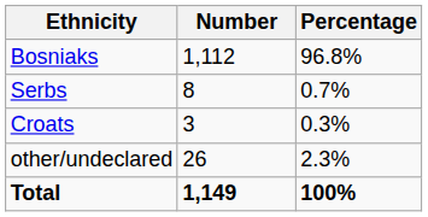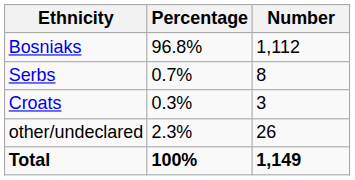 <table class="wikitable">
 <tr>
 <th width="100px">Ethnicity</th>
+<th width="80px">Percentage</th>
 <th width="80px">Number</th>
-<th width="80px">Percentage</th>
 </tr>
 <tr>
 <td><a href='#'>Bosniaks</a></td>
+<td>96.8%</td>
 <td>1,112</td>
-<td>96.8%</td>
 </tr>
 <tr>
 <td><a href='#'>Serbs</a></td>
+<td>0.7%</td>
 <td>8</td>
-<td>0.7%</td>
 </tr>
 <tr>
 <td><a href='#'>Croats</a></td>
+<td>0.3%</td>
 <td>3</td>
-<td>0.3%</td>
 </tr>
 <tr>
 <td>other/undeclared</td>
+<td>2.3%</td>
 <td>26</td>
-<td>2.3%</td>
 </tr>
 <tr>
 <td><strong>Total</strong></td>
+<td><strong>100%</strong></td>
 <td><strong>1,149</strong></td>
-<td><strong>100%</strong></td>
 </tr>
 </table>
